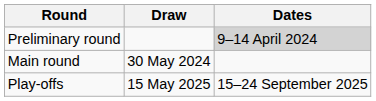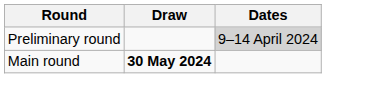 <table class="wikitable">
 <tr>
 <th>Round</th>
 <th>Draw</th>
 <th>Dates</th>
 </tr>
 <tr>
 <td>Preliminary round</td>
 <td></td>
 <td style="background: lightgrey;">9–14 April 2024</td>
 </tr>
 <tr>
 <td>Main round</td>
-<td>30 May 2024</td>
+<td><strong>30 May 2024</strong></td>
 <td></td>
 </tr>
-<tr>
-<td>Play-offs</td>
-<td>15 May 2025</td>
-<td>15–24 September 2025</td>
-</tr>
 </table>
